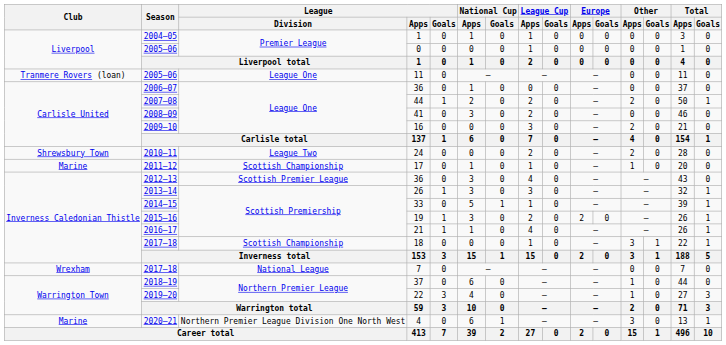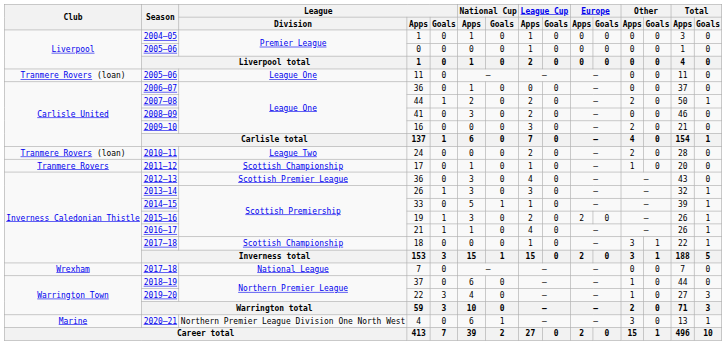 <table class="wikitable" style="text-align:center">
 <tr>
 <th rowspan="2">Club</th>
 <th rowspan="2">Season</th>
 <th colspan="3">League</th>
 <th colspan="2">National Cup</th>
 <th colspan="2"><a href='#'>League Cup</a></th>
 <th colspan="2"><a href='#'>Europe</a></th>
 <th colspan="2">Other</th>
 <th colspan="2">Total</th>
 </tr>
 <tr>
 <th>Division</th>
 <th>Apps</th>
 <th>Goals</th>
 <th>Apps</th>
 <th>Goals</th>
 <th>Apps</th>
 <th>Goals</th>
 <th>Apps</th>
 <th>Goals</th>
 <th>Apps</th>
 <th>Goals</th>
 <th>Apps</th>
 <th>Goals</th>
 </tr>
 <tr>
 <td rowspan="3"><a href='#'>Liverpool</a></td>
 <td><a href='#'>2004–05</a></td>
 <td rowspan="2"><a href='#'>Premier League</a></td>
 <td>1</td>
 <td>0</td>
 <td>1</td>
 <td>0</td>
 <td>1</td>
 <td>0</td>
 <td>0</td>
 <td>0</td>
 <td>0</td>
 <td>0</td>
 <td>3</td>
 <td>0</td>
 </tr>
 <tr>
 <td><a href='#'>2005–06</a></td>
 <td>0</td>
 <td>0</td>
 <td>0</td>
 <td>0</td>
 <td>1</td>
 <td>0</td>
 <td>0</td>
 <td>0</td>
 <td>0</td>
 <td>0</td>
 <td>1</td>
 <td>0</td>
 </tr>
 <tr>
 <th colspan="2">Liverpool total</th>
 <th>1</th>
 <th>0</th>
 <th>1</th>
 <th>0</th>
 <th>2</th>
 <th>0</th>
 <th>0</th>
 <th>0</th>
 <th>0</th>
 <th>0</th>
 <th>4</th>
 <th>0</th>
 </tr>
 <tr>
 <td><a href='#'>Tranmere Rovers</a> (loan)</td>
 <td><a href='#'>2005–06</a></td>
 <td><a href='#'>League One</a></td>
 <td>11</td>
 <td>0</td>
 <td colspan="2">—</td>
 <td colspan="2">—</td>
 <td colspan="2">—</td>
 <td>0</td>
 <td>0</td>
 <td>11</td>
 <td>0</td>
 </tr>
 <tr>
 <td rowspan="5"><a href='#'>Carlisle United</a></td>
 <td><a href='#'>2006–07</a></td>
 <td rowspan="4"><a href='#'>League One</a></td>
 <td>36</td>
 <td>0</td>
 <td>1</td>
 <td>0</td>
 <td>0</td>
 <td>0</td>
 <td colspan="2">—</td>
 <td>0</td>
 <td>0</td>
 <td>37</td>
 <td>0</td>
 </tr>
 <tr>
 <td><a href='#'>2007–08</a></td>
 <td>44</td>
 <td>1</td>
 <td>2</td>
 <td>0</td>
 <td>2</td>
 <td>0</td>
 <td colspan="2">—</td>
 <td>2</td>
 <td>0</td>
 <td>50</td>
 <td>1</td>
 </tr>
 <tr>
 <td><a href='#'>2008–09</a></td>
 <td>41</td>
 <td>0</td>
 <td>3</td>
 <td>0</td>
 <td>2</td>
 <td>0</td>
 <td colspan="2">—</td>
 <td>0</td>
 <td>0</td>
 <td>46</td>
 <td>0</td>
 </tr>
 <tr>
 <td><a href='#'>2009–10</a></td>
 <td>16</td>
 <td>0</td>
 <td>0</td>
 <td>0</td>
 <td>3</td>
 <td>0</td>
 <td colspan="2">—</td>
 <td>2</td>
 <td>0</td>
 <td>21</td>
 <td>0</td>
 </tr>
 <tr>
 <th colspan="2">Carlisle total</th>
 <th>137</th>
 <th>1</th>
 <th>6</th>
 <th>0</th>
 <th>7</th>
 <th>0</th>
 <th colspan="2">—</th>
 <th>4</th>
 <th>0</th>
 <th>154</th>
 <th>1</th>
 </tr>
 <tr>
-<td><a href='#'>Shrewsbury Town</a></td>
+<td><a href='#'>Tranmere Rovers</a> (loan)</td>
 <td><a href='#'>2010–11</a></td>
 <td><a href='#'>League Two</a></td>
 <td>24</td>
 <td>0</td>
 <td>0</td>
 <td>0</td>
 <td>2</td>
 <td>0</td>
 <td colspan="2">—</td>
 <td>2</td>
 <td>0</td>
 <td>28</td>
 <td>0</td>
 </tr>
 <tr>
-<td><a href='#'>Marine</a></td>
+<td><a href='#'>Tranmere Rovers</a></td>
 <td><a href='#'>2011–12</a></td>
 <td><a href='#'>Scottish Championship</a></td>
 <td>17</td>
 <td>0</td>
 <td>1</td>
 <td>0</td>
 <td>1</td>
 <td>0</td>
 <td colspan="2">—</td>
 <td>1</td>
 <td>0</td>
 <td>20</td>
 <td>0</td>
 </tr>
 <tr>
 <td rowspan="7"><a href='#'>Inverness Caledonian Thistle</a></td>
 <td><a href='#'>2012–13</a></td>
 <td><a href='#'>Scottish Premier League</a></td>
 <td>36</td>
 <td>0</td>
 <td>3</td>
 <td>0</td>
 <td>4</td>
 <td>0</td>
 <td colspan="2">—</td>
 <td colspan="2">—</td>
 <td>43</td>
 <td>0</td>
 </tr>
 <tr>
 <td><a href='#'>2013–14</a></td>
 <td rowspan="4"><a href='#'>Scottish Premiership</a></td>
 <td>26</td>
 <td>1</td>
 <td>3</td>
 <td>0</td>
 <td>3</td>
 <td>0</td>
 <td colspan="2">—</td>
 <td colspan="2">—</td>
 <td>32</td>
 <td>1</td>
 </tr>
 <tr>
 <td><a href='#'>2014–15</a></td>
 <td>33</td>
 <td>0</td>
 <td>5</td>
 <td>1</td>
 <td>1</td>
 <td>0</td>
 <td colspan="2">—</td>
 <td colspan="2">—</td>
 <td>39</td>
 <td>1</td>
 </tr>
 <tr>
 <td><a href='#'>2015–16</a></td>
 <td>19</td>
 <td>1</td>
 <td>3</td>
 <td>0</td>
 <td>2</td>
 <td>0</td>
 <td>2</td>
 <td>0</td>
 <td colspan="2">—</td>
 <td>26</td>
 <td>1</td>
 </tr>
 <tr>
 <td><a href='#'>2016–17</a></td>
 <td>21</td>
 <td>1</td>
 <td>1</td>
 <td>0</td>
 <td>4</td>
 <td>0</td>
 <td colspan="2">—</td>
 <td colspan="2">—</td>
 <td>26</td>
 <td>1</td>
 </tr>
 <tr>
 <td><a href='#'>2017–18</a></td>
 <td><a href='#'>Scottish Championship</a></td>
 <td>18</td>
 <td>0</td>
 <td>0</td>
 <td>0</td>
 <td>1</td>
 <td>0</td>
 <td colspan="2">—</td>
 <td>3</td>
 <td>1</td>
 <td>22</td>
 <td>1</td>
 </tr>
 <tr>
 <th colspan="2">Inverness total</th>
 <th>153</th>
 <th>3</th>
 <th>15</th>
 <th>1</th>
 <th>15</th>
 <th>0</th>
 <th>2</th>
 <th>0</th>
 <th>3</th>
 <th>1</th>
 <th>188</th>
 <th>5</th>
 </tr>
 <tr>
 <td><a href='#'>Wrexham</a></td>
 <td><a href='#'>2017–18</a></td>
 <td><a href='#'>National League</a></td>
 <td>7</td>
 <td>0</td>
 <td colspan=2>—</td>
 <td colspan=2>—</td>
 <td colspan="2">—</td>
 <td>0</td>
 <td>0</td>
 <td>7</td>
 <td>0</td>
 </tr>
 <tr>
 <td rowspan="3"><a href='#'>Warrington Town</a></td>
 <td><a href='#'>2018–19</a></td>
 <td rowspan="2"><a href='#'>Northern Premier League</a></td>
 <td>37</td>
 <td>0</td>
 <td>6</td>
 <td>0</td>
 <td colspan="2">—</td>
 <td colspan="2">—</td>
 <td>1</td>
 <td>0</td>
 <td>44</td>
 <td>0</td>
 </tr>
 <tr>
 <td><a href='#'>2019–20</a></td>
 <td>22</td>
 <td>3</td>
 <td>4</td>
 <td>0</td>
 <td colspan="2">—</td>
 <td colspan="2">—</td>
 <td>1</td>
 <td>0</td>
 <td>27</td>
 <td>3</td>
 </tr>
 <tr>
 <th colspan="2">Warrington total</th>
 <th>59</th>
 <th>3</th>
 <th>10</th>
 <th>0</th>
 <th colspan="2">—</th>
 <th colspan="2">—</th>
 <th>2</th>
 <th>0</th>
 <th>71</th>
 <th>3</th>
 </tr>
 <tr>
 <td><a href='#'>Marine</a></td>
 <td><a href='#'>2020–21</a></td>
 <td>Northern Premier League Division One North West</td>
 <td>4</td>
 <td>0</td>
 <td>6</td>
 <td>1</td>
 <td colspan=2>—</td>
 <td colspan="2">—</td>
 <td>3</td>
 <td>0</td>
 <td>13</td>
 <td>1</td>
 </tr>
 <tr>
 <th colspan="3">Career total</th>
 <th>413</th>
 <th>7</th>
 <th>39</th>
 <th>2</th>
 <th>27</th>
 <th>0</th>
 <th>2</th>
 <th>0</th>
 <th>15</th>
 <th>1</th>
 <th>496</th>
 <th>10</th>
 </tr>
 </table>
